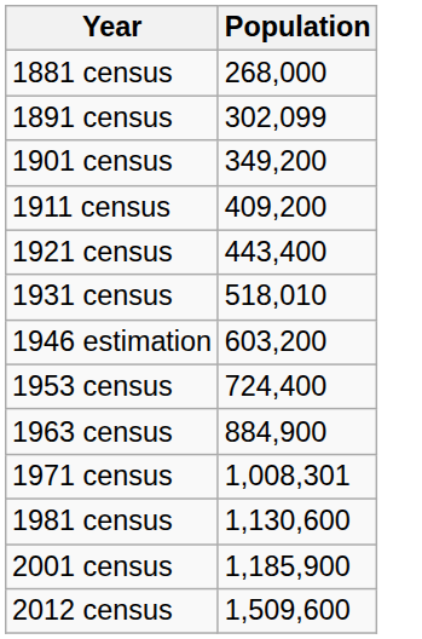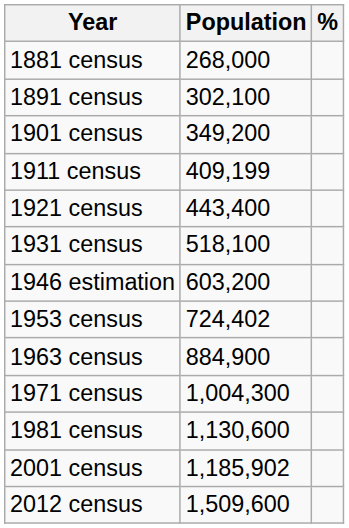 <table class="wikitable">
 <tr>
 <th>Year</th>
 <th>Population</th>
+<th>%</th>
 </tr>
 <tr>
 <td>1881 census</td>
 <td>268,000</td>
+<td></td>
 </tr>
 <tr>
 <td>1891 census</td>
-<td>302,099</td>
+<td>302,100</td>
+<td></td>
 </tr>
 <tr>
 <td>1901 census</td>
 <td>349,200</td>
+<td></td>
 </tr>
 <tr>
 <td>1911 census</td>
-<td>409,200</td>
+<td>409,199</td>
+<td></td>
 </tr>
 <tr>
 <td>1921 census</td>
 <td>443,400</td>
+<td></td>
 </tr>
 <tr>
 <td>1931 census</td>
-<td>518,010</td>
+<td>518,100</td>
+<td></td>
 </tr>
 <tr>
 <td>1946 estimation</td>
 <td>603,200</td>
+<td></td>
 </tr>
 <tr>
 <td>1953 census</td>
-<td>724,400</td>
+<td>724,402</td>
+<td></td>
 </tr>
 <tr>
 <td>1963 census</td>
 <td>884,900</td>
+<td></td>
 </tr>
 <tr>
 <td>1971 census</td>
-<td>1,008,301</td>
+<td>1,004,300</td>
+<td></td>
 </tr>
 <tr>
 <td>1981 census</td>
 <td>1,130,600</td>
+<td></td>
 </tr>
 <tr>
 <td>2001 census</td>
-<td>1,185,900</td>
+<td>1,185,902</td>
+<td></td>
 </tr>
 <tr>
 <td>2012 census</td>
 <td>1,509,600</td>
+<td></td>
 </tr>
 </table>
